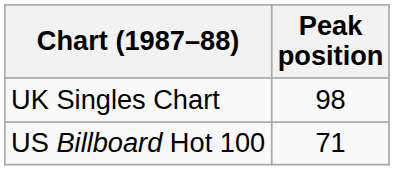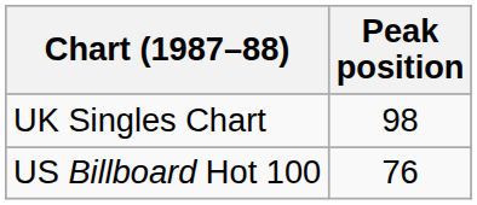 <table class="wikitable sortable">
 <tr>
 <th>Chart (1987–88)</th>
 <th>Peak<br>position</th>
 </tr>
 <tr>
 <td>UK Singles Chart</td>
 <td style="text-align:center;">98</td>
 </tr>
 <tr>
 <td>US <em>Billboard</em> Hot 100</td>
-<td style="text-align:center;">71</td>
+<td style="text-align:center;">76</td>
 </tr>
 </table>
